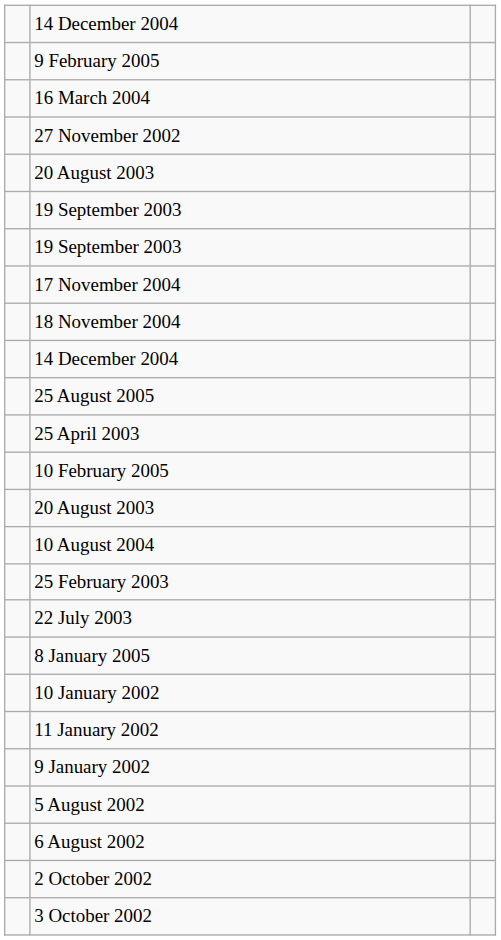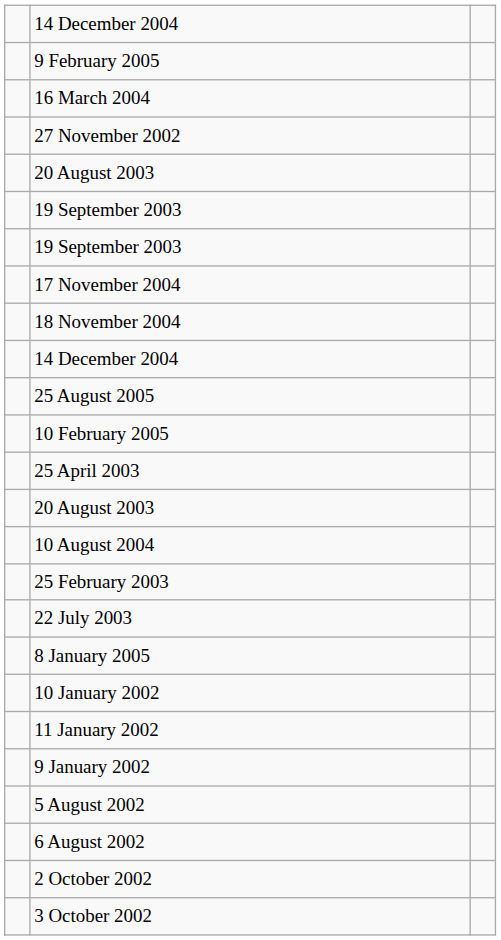 <table class="wikitable" style="font-size: 89%; float: left; width: 26em; margin-right: 1em; height: 700px">
 <tr>
 <td></td>
 <td>14 December 2004</td>
 <td></td>
 </tr>
 <tr>
 <td></td>
 <td>9 February 2005</td>
 <td></td>
 </tr>
 <tr>
 <td></td>
 <td>16 March 2004</td>
 <td></td>
 </tr>
 <tr>
 <td></td>
 <td>27 November 2002</td>
 <td></td>
 </tr>
 <tr>
 <td></td>
 <td>20 August 2003</td>
 <td></td>
 </tr>
 <tr>
 <td></td>
 <td>19 September 2003</td>
 <td></td>
 </tr>
 <tr>
 <td></td>
 <td>19 September 2003</td>
 <td></td>
 </tr>
 <tr>
 <td></td>
 <td>17 November 2004</td>
 <td></td>
 </tr>
 <tr>
 <td></td>
 <td>18 November 2004</td>
 <td></td>
 </tr>
 <tr>
 <td></td>
 <td>14 December 2004</td>
 <td></td>
 </tr>
 <tr>
 <td></td>
 <td>25 August 2005</td>
 <td></td>
 </tr>
 <tr>
 <td></td>
-<td>25 April 2003</td>
+<td>10 February 2005</td>
 <td></td>
 </tr>
 <tr>
 <td></td>
-<td>10 February 2005</td>
+<td>25 April 2003</td>
 <td></td>
 </tr>
 <tr>
 <td></td>
 <td>20 August 2003</td>
 <td></td>
 </tr>
 <tr>
 <td></td>
 <td>10 August 2004</td>
 <td></td>
 </tr>
 <tr>
 <td></td>
 <td>25 February 2003</td>
 <td></td>
 </tr>
 <tr>
 <td></td>
 <td>22 July 2003</td>
 <td></td>
 </tr>
 <tr>
 <td></td>
 <td>8 January 2005</td>
 <td></td>
 </tr>
 <tr>
 <td></td>
 <td>10 January 2002</td>
 <td></td>
 </tr>
 <tr>
 <td></td>
 <td>11 January 2002</td>
 <td></td>
 </tr>
 <tr>
 <td></td>
 <td>9 January 2002</td>
 <td></td>
 </tr>
 <tr>
 <td></td>
 <td>5 August 2002</td>
 <td></td>
 </tr>
 <tr>
 <td></td>
 <td>6 August 2002</td>
 <td></td>
 </tr>
 <tr>
 <td></td>
 <td>2 October 2002</td>
 <td></td>
 </tr>
 <tr>
 <td></td>
 <td>3 October 2002</td>
 <td></td>
 </tr>
 </table>
